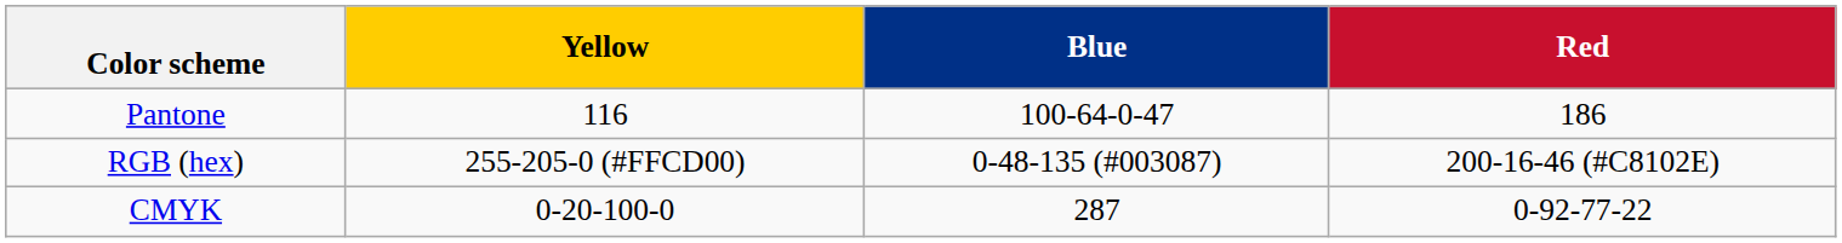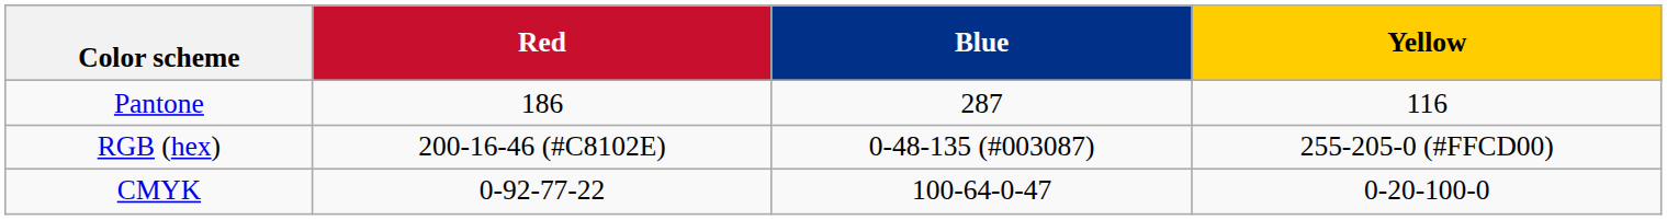 <table class=wikitable width=60% style="text-align:center;">
 <tr>
 <th><br>Color scheme</th>
+<th style="background:#C8102E; color:#FFFFFF"><span>Red</span></th>
+<th style="background:#003087; color:#FFFFFF"><span>Blue</span></th>
 <th style="background:#FFCD00">Yellow</th>
-<th style="background:#003087; color:#FFFFFF"><span>Blue</span></th>
-<th style="background:#C8102E; color:#FFFFFF"><span>Red</span></th>
 </tr>
 <tr>
 <td><a href='#'>Pantone</a></td>
+<td>186</td>
+<td>287</td>
 <td>116</td>
-<td>100-64-0-47</td>
-<td>186</td>
 </tr>
 <tr>
 <td><a href='#'>RGB</a> (<a href='#'>hex</a>)</td>
+<td>200-16-46 (#C8102E)</td>
+<td>0-48-135 (#003087)</td>
 <td>255-205-0 (#FFCD00)</td>
-<td>0-48-135 (#003087)</td>
-<td>200-16-46 (#C8102E)</td>
 </tr>
 <tr>
 <td><a href='#'>CMYK</a></td>
+<td>0-92-77-22</td>
+<td>100-64-0-47</td>
 <td>0-20-100-0</td>
-<td>287</td>
-<td>0-92-77-22</td>
 </tr>
 </table>
